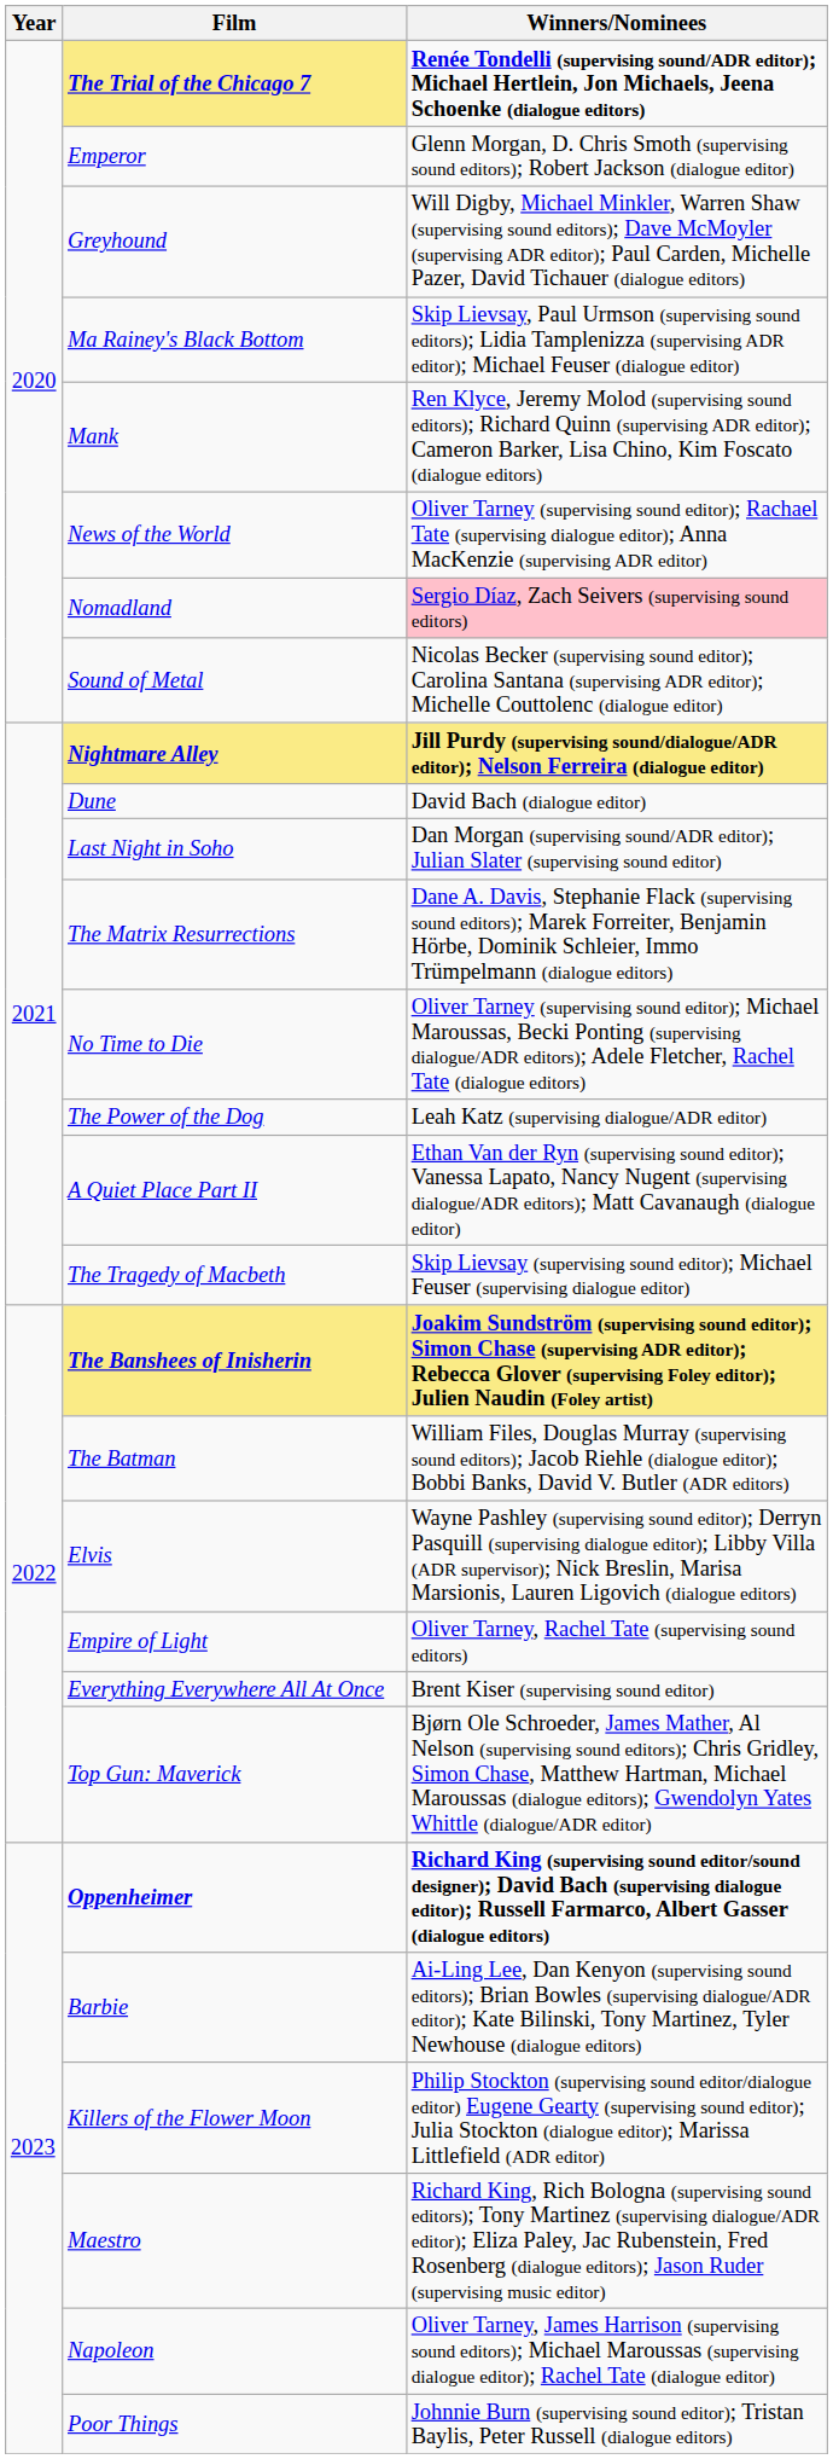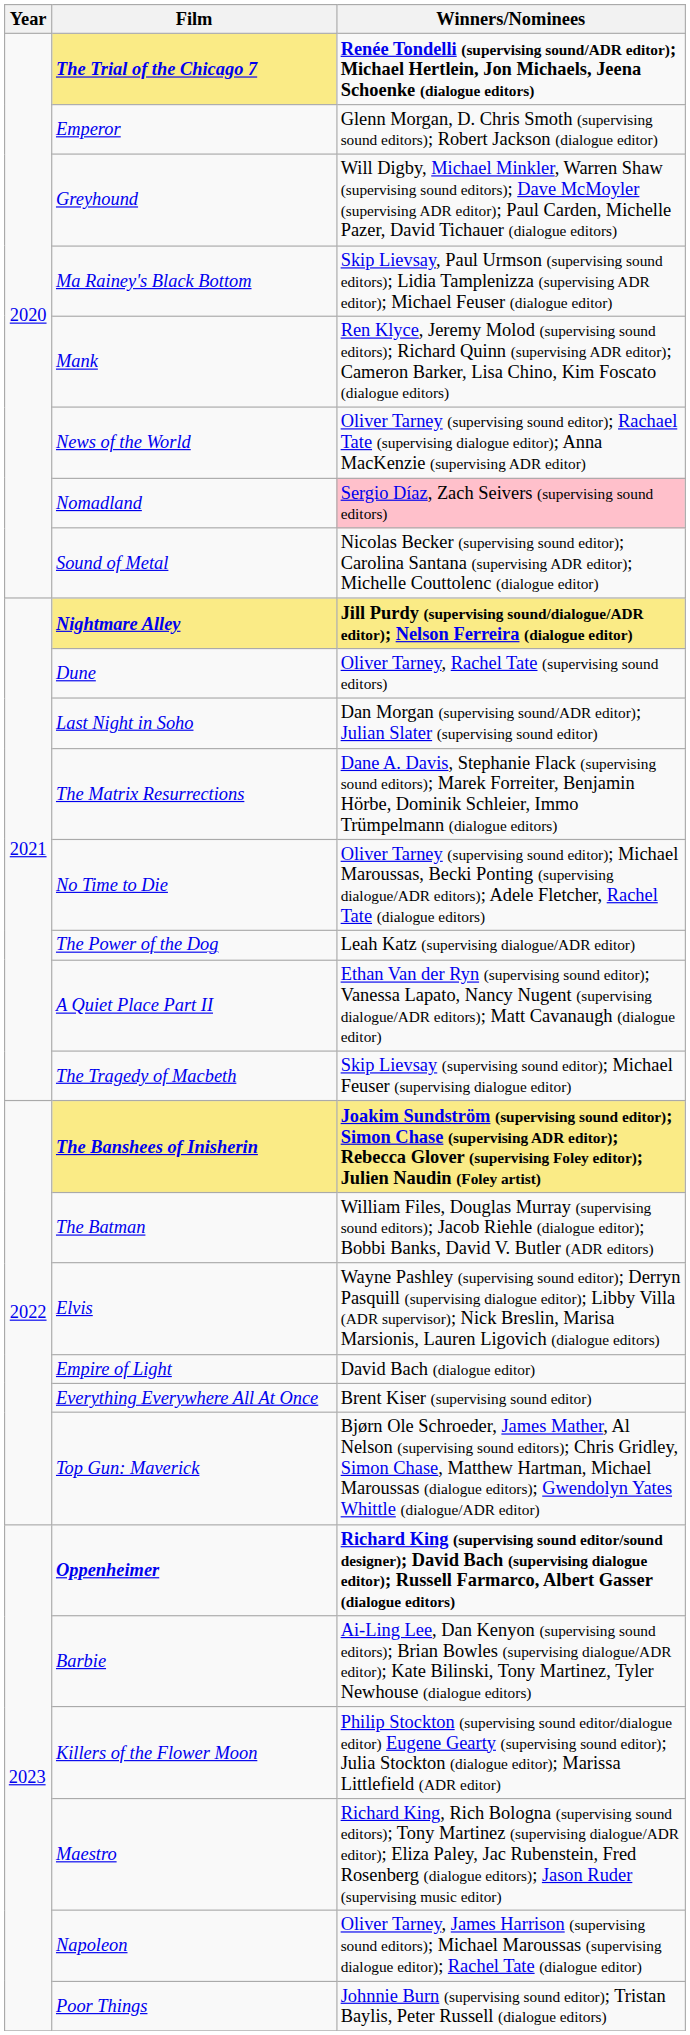 <table class="wikitable" width="95%" cellpadding="5">
 <tr>
 <th width="6%">Year</th>
 <th width="40%">Film</th>
 <th width="49%">Winners/Nominees</th>
 </tr>
 <tr>
 <td rowspan=8 style="text-align:center"><a href='#'>2020</a><br></td>
 <td style="background:#FAEB86;"><strong><em><a href='#'>The Trial of the Chicago 7</a></em></strong></td>
 <td><strong> <a href='#'>Renée Tondelli</a> <small>(supervising sound/ADR editor)</small>; Michael Hertlein, Jon Michaels, Jeena Schoenke <small>(dialogue editors)</small></strong></td>
 </tr>
 <tr>
 <td><em><a href='#'>Emperor</a></em></td>
 <td>Glenn Morgan, D. Chris Smoth <small>(supervising sound editors)</small>; Robert Jackson <small>(dialogue editor)</small></td>
 </tr>
 <tr>
 <td><em><a href='#'>Greyhound</a></em></td>
 <td>Will Digby, <a href='#'>Michael Minkler</a>, Warren Shaw <small>(supervising sound editors)</small>; <a href='#'>Dave McMoyler</a> <small>(supervising ADR editor)</small>; Paul Carden, Michelle Pazer, David Tichauer <small>(dialogue editors)</small></td>
 </tr>
 <tr>
 <td><em><a href='#'>Ma Rainey's Black Bottom</a></em></td>
 <td><a href='#'>Skip Lievsay</a>, Paul Urmson <small>(supervising sound editors)</small>; Lidia Tamplenizza <small>(supervising ADR editor)</small>; Michael Feuser <small>(dialogue editor)</small></td>
 </tr>
 <tr>
 <td><em><a href='#'>Mank</a></em></td>
 <td><a href='#'>Ren Klyce</a>, Jeremy Molod <small>(supervising sound editors)</small>; Richard Quinn <small>(supervising ADR editor)</small>; Cameron Barker, Lisa Chino, Kim Foscato <small>(dialogue editors)</small></td>
 </tr>
 <tr>
 <td><em><a href='#'>News of the World</a></em></td>
 <td><a href='#'>Oliver Tarney</a> <small>(supervising sound editor)</small>; <a href='#'>Rachael Tate</a> <small>(supervising dialogue editor)</small>; Anna MacKenzie <small>(supervising ADR editor)</small></td>
 </tr>
 <tr>
 <td><em><a href='#'>Nomadland</a></em></td>
 <td style="background: pink;"><a href='#'>Sergio Díaz</a>, Zach Seivers <small>(supervising sound editors)</small></td>
 </tr>
 <tr>
 <td><em><a href='#'>Sound of Metal</a></em></td>
 <td>Nicolas Becker <small>(supervising sound editor)</small>; Carolina Santana <small>(supervising ADR editor)</small>; Michelle Couttolenc <small>(dialogue editor)</small></td>
 </tr>
 <tr>
 <td rowspan=8 style="text-align:center"><a href='#'>2021</a><br></td>
 <td style="background:#FAEB86;"><strong><em><a href='#'>Nightmare Alley</a></em></strong></td>
 <td style="background:#FAEB86;"><strong>Jill Purdy <small>(supervising sound/dialogue/ADR editor)</small>; <a href='#'>Nelson Ferreira</a> <small>(dialogue editor)</small></strong></td>
 </tr>
 <tr>
 <td><em><a href='#'>Dune</a></em></td>
-<td>David Bach <small>(dialogue editor)</small></td>
+<td><a href='#'>Oliver Tarney</a>, <a href='#'>Rachel Tate</a> <small>(supervising sound editors)</small></td>
 </tr>
 <tr>
 <td><em><a href='#'>Last Night in Soho</a></em></td>
 <td>Dan Morgan <small>(supervising sound/ADR editor)</small>; <a href='#'>Julian Slater</a> <small>(supervising sound editor)</small></td>
 </tr>
 <tr>
 <td><em><a href='#'>The Matrix Resurrections</a></em></td>
 <td><a href='#'>Dane A. Davis</a>, Stephanie Flack <small>(supervising sound editors)</small>; Marek Forreiter, Benjamin Hörbe, Dominik Schleier, Immo Trümpelmann <small>(dialogue editors)</small></td>
 </tr>
 <tr>
 <td><em><a href='#'>No Time to Die</a></em></td>
 <td><a href='#'>Oliver Tarney</a> <small>(supervising sound editor)</small>; Michael Maroussas, Becki Ponting <small>(supervising dialogue/ADR editors)</small>; Adele Fletcher, <a href='#'>Rachel Tate</a> <small>(dialogue editors)</small></td>
 </tr>
 <tr>
 <td><em><a href='#'>The Power of the Dog</a></em></td>
 <td>Leah Katz <small>(supervising dialogue/ADR editor)</small></td>
 </tr>
 <tr>
 <td><em><a href='#'>A Quiet Place Part II</a></em></td>
 <td><a href='#'>Ethan Van der Ryn</a> <small>(supervising sound editor)</small>; Vanessa Lapato, Nancy Nugent <small>(supervising dialogue/ADR editors)</small>; Matt Cavanaugh <small>(dialogue editor)</small></td>
 </tr>
 <tr>
 <td><em><a href='#'>The Tragedy of Macbeth</a></em></td>
 <td><a href='#'>Skip Lievsay</a> <small>(supervising sound editor)</small>; Michael Feuser <small>(supervising dialogue editor)</small></td>
 </tr>
 <tr>
 <td rowspan=6 style="text-align:center"><a href='#'>2022</a><br></td>
 <td style="background:#FAEB86;"><strong><em><a href='#'>The Banshees of Inisherin</a></em></strong></td>
 <td style="background:#FAEB86;"><strong><a href='#'>Joakim Sundström</a> <small>(supervising sound editor)</small>; <a href='#'>Simon Chase</a> <small>(supervising ADR editor)</small>; Rebecca Glover <small>(supervising Foley editor)</small>; Julien Naudin <small>(Foley artist)</small></strong></td>
 </tr>
 <tr>
 <td><em><a href='#'>The Batman</a></em></td>
 <td>William Files, Douglas Murray <small>(supervising sound editors)</small>; Jacob Riehle <small>(dialogue editor)</small>; Bobbi Banks, David V. Butler <small>(ADR editors)</small></td>
 </tr>
 <tr>
 <td><em><a href='#'>Elvis</a></em></td>
 <td>Wayne Pashley <small>(supervising sound editor)</small>; Derryn Pasquill <small>(supervising dialogue editor)</small>; Libby Villa <small>(ADR supervisor)</small>; Nick Breslin, Marisa Marsionis, Lauren Ligovich <small>(dialogue editors)</small></td>
 </tr>
 <tr>
 <td><em><a href='#'>Empire of Light</a></em></td>
-<td><a href='#'>Oliver Tarney</a>, <a href='#'>Rachel Tate</a> <small>(supervising sound editors)</small></td>
+<td>David Bach <small>(dialogue editor)</small></td>
 </tr>
 <tr>
 <td><em><a href='#'>Everything Everywhere All At Once</a></em></td>
 <td>Brent Kiser <small>(supervising sound editor)</small></td>
 </tr>
 <tr>
 <td><em><a href='#'>Top Gun: Maverick</a></em></td>
 <td>Bjørn Ole Schroeder, <a href='#'>James Mather</a>, Al Nelson <small>(supervising sound editors)</small>; Chris Gridley, <a href='#'>Simon Chase</a>, Matthew Hartman, Michael Maroussas <small>(dialogue editors)</small>; <a href='#'>Gwendolyn Yates Whittle</a> <small>(dialogue/ADR editor)</small></td>
 </tr>
 <tr>
 <td rowspan="6"><a href='#'>2023</a><br></td>
 <td><strong><em><a href='#'>Oppenheimer</a></em></strong></td>
 <td><strong><a href='#'>Richard King</a> <small>(supervising sound editor/sound designer)</small>; David Bach <small>(supervising dialogue editor)</small>; Russell Farmarco, Albert Gasser <small>(dialogue editors)</small></strong></td>
 </tr>
 <tr>
 <td><em><a href='#'>Barbie</a></em></td>
 <td><a href='#'>Ai-Ling Lee</a>, Dan Kenyon <small>(supervising sound editors)</small>; Brian Bowles <small>(supervising dialogue/ADR editor)</small>; Kate Bilinski, Tony Martinez, Tyler Newhouse <small>(dialogue editors)</small></td>
 </tr>
 <tr>
 <td><em><a href='#'>Killers of the Flower Moon</a></em></td>
 <td><a href='#'>Philip Stockton</a> <small>(supervising sound editor/dialogue editor)</small> <a href='#'>Eugene Gearty</a> <small>(supervising sound editor)</small>; Julia Stockton <small>(dialogue editor)</small>; Marissa Littlefield <small>(ADR editor)</small></td>
 </tr>
 <tr>
 <td><em><a href='#'>Maestro</a></em></td>
 <td><a href='#'>Richard King</a>, Rich Bologna <small>(supervising sound editors)</small>; Tony Martinez <small>(supervising dialogue/ADR editor)</small>; Eliza Paley, Jac Rubenstein, Fred Rosenberg <small>(dialogue editors)</small>; <a href='#'>Jason Ruder</a> <small>(supervising music editor)</small></td>
 </tr>
 <tr>
 <td><em><a href='#'>Napoleon</a></em></td>
 <td><a href='#'>Oliver Tarney</a>, <a href='#'>James Harrison</a> <small>(supervising sound editors)</small>; Michael Maroussas <small>(supervising dialogue editor)</small>; <a href='#'>Rachel Tate</a> <small>(dialogue editor)</small></td>
 </tr>
 <tr>
 <td><em><a href='#'>Poor Things</a></em></td>
 <td><a href='#'>Johnnie Burn</a> <small>(supervising sound editor)</small>; Tristan Baylis, Peter Russell <small>(dialogue editors)</small></td>
 </tr>
 </table>
